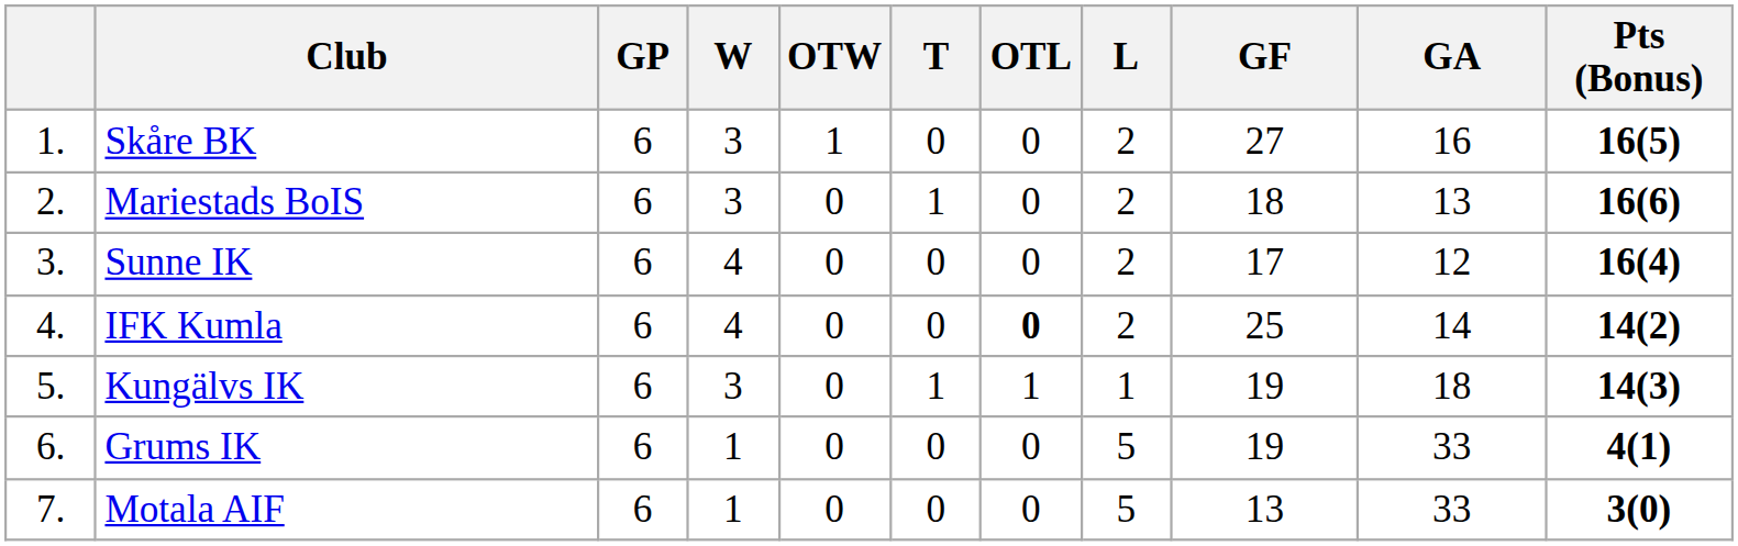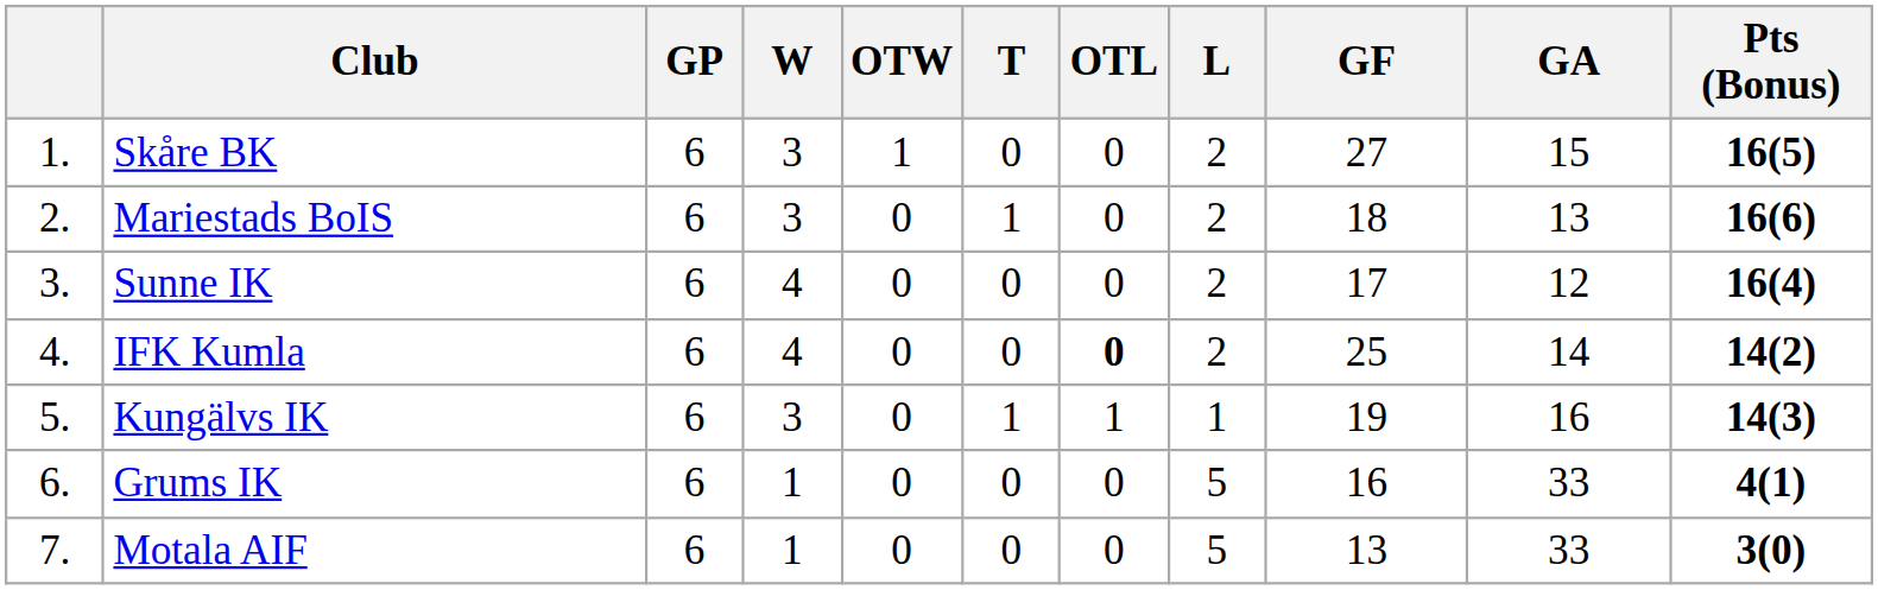 <table class="wikitable">
 <tr>
 <th width="30"></th>
 <th width="200">Club</th>
 <th width="30">GP</th>
 <th width="30">W</th>
 <th width="30">OTW</th>
 <th width="30">T</th>
 <th width="30">OTL</th>
 <th width="30">L</th>
 <th width="70">GF</th>
 <th width="70">GA</th>
 <th width="70">Pts (Bonus)</th>
 </tr>
 <tr bgcolor="#FFFFFF" align="center">
 <td>1.</td>
 <td align="left"><a href='#'>Skåre BK</a></td>
 <td>6</td>
 <td>3</td>
 <td>1</td>
 <td>0</td>
 <td>0</td>
 <td>2</td>
 <td>27</td>
-<td>16</td>
+<td>15</td>
 <td><strong>16(5)</strong></td>
 </tr>
 <tr bgcolor="#FFFFFF" align="center">
 <td>2.</td>
 <td align="left"><a href='#'>Mariestads BoIS</a></td>
 <td>6</td>
 <td>3</td>
 <td>0</td>
 <td>1</td>
 <td>0</td>
 <td>2</td>
 <td>18</td>
 <td>13</td>
 <td><strong>16(6)</strong></td>
 </tr>
 <tr bgcolor="#FFFFFF" align="center">
 <td>3.</td>
 <td align="left"><a href='#'>Sunne IK</a></td>
 <td>6</td>
 <td>4</td>
 <td>0</td>
 <td>0</td>
 <td>0</td>
 <td>2</td>
 <td>17</td>
 <td>12</td>
 <td><strong>16(4)</strong></td>
 </tr>
 <tr bgcolor="#FFFFFF" align="center">
 <td>4.</td>
 <td align="left"><a href='#'>IFK Kumla</a></td>
 <td>6</td>
 <td>4</td>
 <td>0</td>
 <td>0</td>
 <td><strong>0</strong></td>
 <td>2</td>
 <td>25</td>
 <td>14</td>
 <td><strong>14(2)</strong></td>
 </tr>
 <tr bgcolor="#FFFFFF" align="center">
 <td>5.</td>
 <td align="left"><a href='#'>Kungälvs IK</a></td>
 <td>6</td>
 <td>3</td>
 <td>0</td>
 <td>1</td>
 <td>1</td>
 <td>1</td>
 <td>19</td>
-<td>18</td>
+<td>16</td>
 <td><strong>14(3)</strong></td>
 </tr>
 <tr bgcolor="#FFFFFF" align="center">
 <td>6.</td>
 <td align="left"><a href='#'>Grums IK</a></td>
 <td>6</td>
 <td>1</td>
 <td>0</td>
 <td>0</td>
 <td>0</td>
 <td>5</td>
-<td>19</td>
+<td>16</td>
 <td>33</td>
 <td><strong>4(1)</strong></td>
 </tr>
 <tr bgcolor="#FFFFFF" align="center">
 <td>7.</td>
 <td align="left"><a href='#'>Motala AIF</a></td>
 <td>6</td>
 <td>1</td>
 <td>0</td>
 <td>0</td>
 <td>0</td>
 <td>5</td>
 <td>13</td>
 <td>33</td>
 <td><strong>3(0)</strong></td>
 </tr>
 </table>
